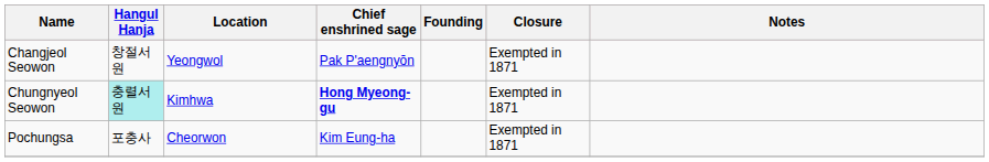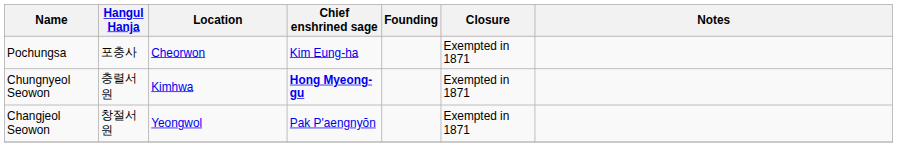 <table class="wikitable sortable" width="95%">
 <tr bgcolor="pink">
 <th width="120px">Name</th>
 <th width="60px"><a href='#'>Hangul</a><br><a href='#'>Hanja</a></th>
 <th width="180px">Location</th>
 <th width="120px">Chief enshrined sage</th>
 <th width="60px">Founding</th>
 <th width="120px">Closure</th>
 <th>Notes</th>
 </tr>
 <tr>
+<td>Pochungsa</td>
+<td>포충사<br></td>
+<td><a href='#'>Cheorwon</a></td>
+<td><a href='#'>Kim Eung-ha</a></td>
+<td></td>
+<td>Exempted in 1871</td>
+<td></td>
+</tr>
+<tr>
+<td>Chungnyeol Seowon</td>
+<td>충렬서원<br></td>
+<td><a href='#'>Kimhwa</a></td>
+<td><strong><a href='#'>Hong Myeong-gu</a></strong></td>
+<td></td>
+<td>Exempted in 1871</td>
+<td></td>
+</tr>
+<tr>
 <td>Changjeol Seowon</td>
 <td>창절서원<br></td>
 <td><a href='#'>Yeongwol</a></td>
 <td><a href='#'>Pak P'aengnyŏn</a></td>
 <td></td>
 <td>Exempted in 1871</td>
 <td></td>
 </tr>
 <tr>
-<td>Chungnyeol Seowon</td>
-<td style="background: paleturquoise;">충렬서원<br></td>
-<td><a href='#'>Kimhwa</a></td>
-<td><strong><a href='#'>Hong Myeong-gu</a></strong></td>
-<td></td>
-<td>Exempted in 1871</td>
-<td></td>
-</tr>
-<tr>
-<td>Pochungsa</td>
-<td>포충사<br></td>
-<td><a href='#'>Cheorwon</a></td>
-<td><a href='#'>Kim Eung-ha</a></td>
-<td></td>
-<td>Exempted in 1871</td>
-<td></td>
-</tr>
-<tr>
 </tr>
 </table>
